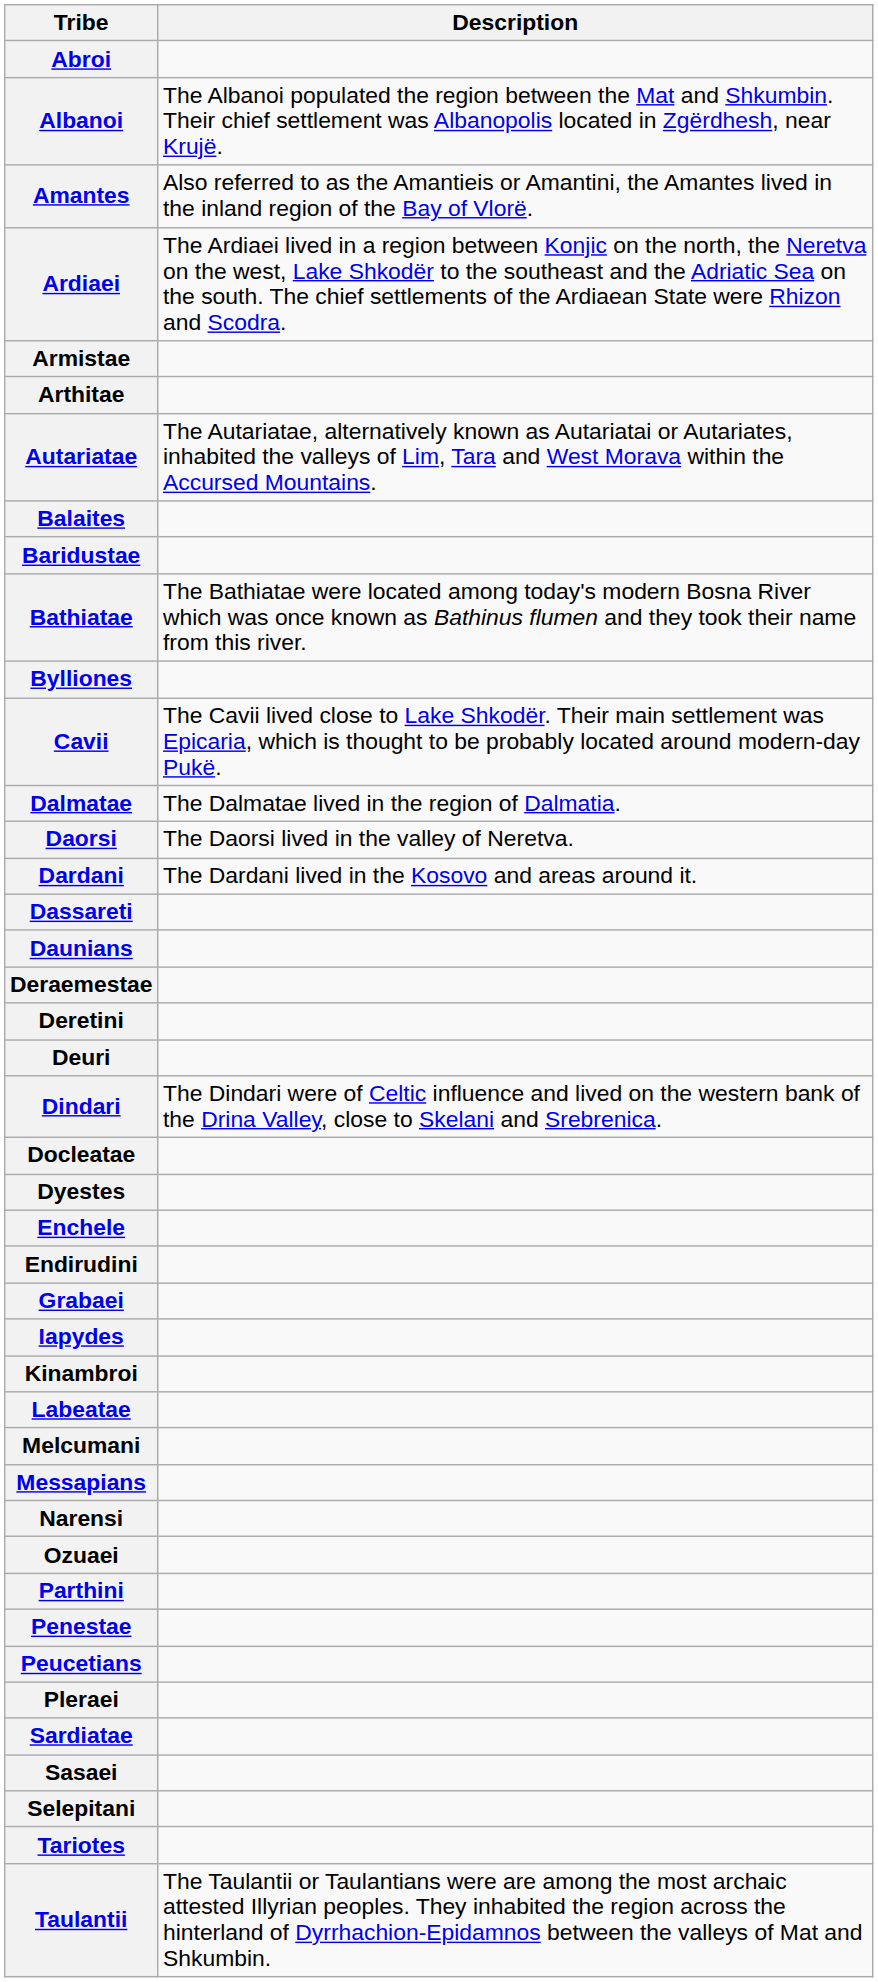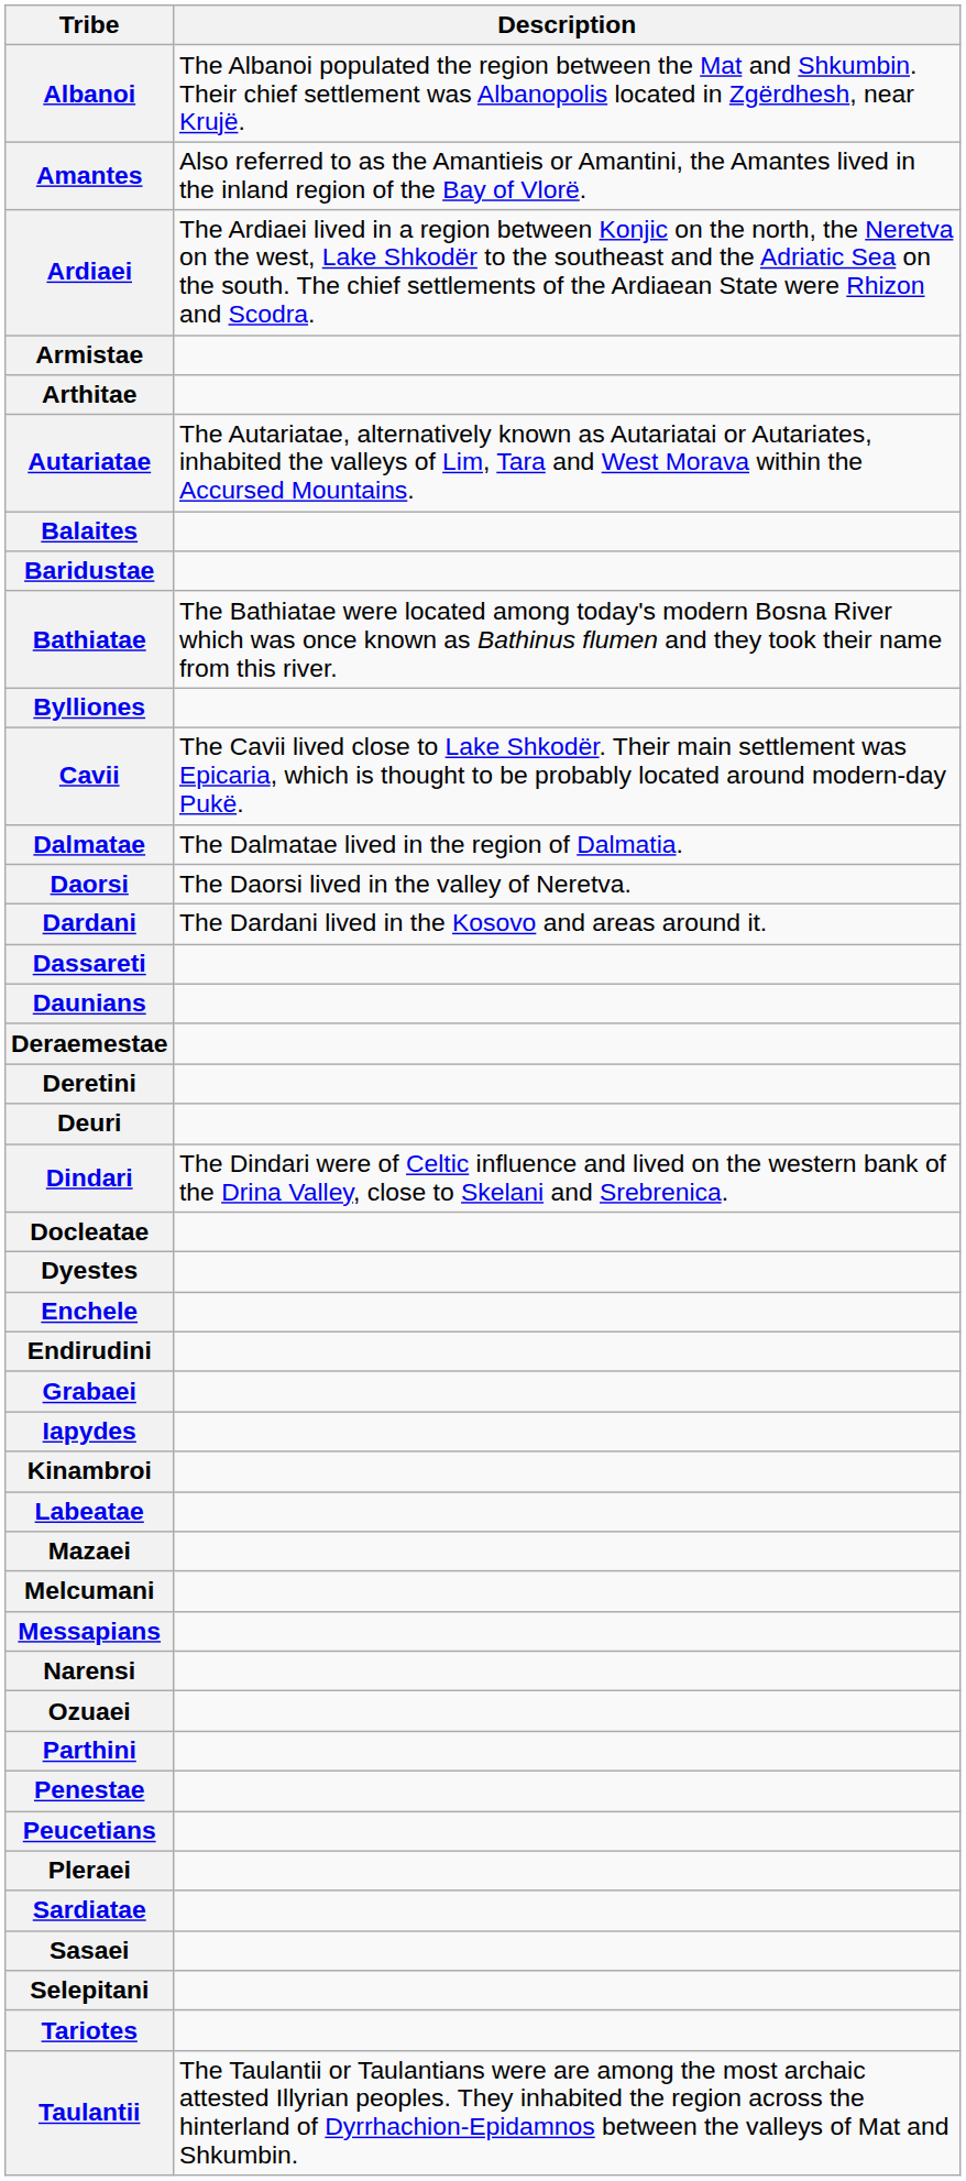 <table class="wikitable sortable">
 <tr>
 <th scope="col">Tribe</th>
 <th scope="col">Description</th>
-</tr>
-<tr>
-<th scope="row"><strong><a href='#'>Abroi</a></strong></th>
-<td></td>
 </tr>
 <tr>
 <th scope="row"><strong><a href='#'>Albanoi</a></strong></th>
 <td>The Albanoi populated the region between the <a href='#'>Mat</a> and <a href='#'>Shkumbin</a>. Their chief settlement was <a href='#'>Albanopolis</a> located in <a href='#'>Zgërdhesh</a>, near <a href='#'>Krujë</a>.</td>
 </tr>
 <tr>
 <th scope="row"><strong><a href='#'>Amantes</a></strong></th>
 <td>Also referred to as the Amantieis or Amantini, the Amantes lived in the inland region of the <a href='#'>Bay of Vlorë</a>.</td>
 </tr>
 <tr>
 <th scope="row"><strong><a href='#'>Ardiaei</a></strong></th>
 <td>The Ardiaei lived in a region between <a href='#'>Konjic</a> on the north, the <a href='#'>Neretva</a> on the west, <a href='#'>Lake Shkodër</a> to the southeast and the <a href='#'>Adriatic Sea</a> on the south. The chief settlements of the Ardiaean State were <a href='#'>Rhizon</a> and <a href='#'>Scodra</a>.</td>
 </tr>
 <tr>
 <th scope="row"><strong>Armistae</strong></th>
 <td></td>
 </tr>
 <tr>
 <th scope="row"><strong>Arthitae</strong></th>
 <td></td>
 </tr>
 <tr>
 <th scope="row"><strong><a href='#'>Autariatae</a></strong></th>
 <td>The Autariatae, alternatively known as Autariatai or Autariates, inhabited the valleys of <a href='#'>Lim</a>, <a href='#'>Tara</a> and <a href='#'>West Morava</a> within the <a href='#'>Accursed Mountains</a>.</td>
 </tr>
 <tr>
 <th scope="row"><strong><a href='#'>Balaites</a></strong></th>
 <td></td>
 </tr>
 <tr>
 <th scope="row"><strong><a href='#'>Baridustae</a></strong></th>
 <td></td>
 </tr>
 <tr>
 <th scope="row"><strong><a href='#'>Bathiatae</a></strong></th>
 <td>The Bathiatae were located among today's modern Bosna River which was once known as <em>Bathinus flumen</em> and they took their name from this river.</td>
 </tr>
 <tr>
 <th scope="row"><strong><a href='#'>Bylliones</a></strong></th>
 <td></td>
 </tr>
 <tr>
 <th scope="row"><strong><a href='#'>Cavii</a></strong></th>
 <td>The Cavii lived close to <a href='#'>Lake Shkodër</a>. Their main settlement was <a href='#'>Epicaria</a>, which is thought to be probably located around modern-day <a href='#'>Pukë</a>.</td>
 </tr>
 <tr>
 <th scope="row"><strong><a href='#'>Dalmatae</a></strong></th>
 <td>The Dalmatae lived in the region of <a href='#'>Dalmatia</a>.</td>
 </tr>
 <tr>
 <th scope="row"><strong><a href='#'>Daorsi</a></strong></th>
 <td>The Daorsi lived in the valley of Neretva.</td>
 </tr>
 <tr>
 <th scope="row"><strong><a href='#'>Dardani</a></strong></th>
 <td>The Dardani lived in the <a href='#'>Kosovo</a> and areas around it.</td>
 </tr>
 <tr>
 <th scope="row"><strong><a href='#'>Dassareti</a></strong></th>
 <td></td>
 </tr>
 <tr>
 <th scope="row"><strong><a href='#'>Daunians</a></strong></th>
 <td></td>
 </tr>
 <tr>
 <th scope="row"><strong>Deraemestae</strong></th>
 <td></td>
 </tr>
 <tr>
 <th scope="row"><strong>Deretini</strong></th>
 <td></td>
 </tr>
 <tr>
 <th scope="row"><strong>Deuri</strong></th>
 <td></td>
 </tr>
 <tr>
 <th scope="row"><strong><a href='#'>Dindari</a></strong></th>
 <td>The Dindari were of <a href='#'>Celtic</a> influence and lived on the western bank of the <a href='#'>Drina Valley</a>, close to <a href='#'>Skelani</a> and <a href='#'>Srebrenica</a>.</td>
 </tr>
 <tr>
 <th scope="row"><strong>Docleatae</strong></th>
 <td></td>
 </tr>
 <tr>
 <th scope="row"><strong>Dyestes</strong></th>
 <td></td>
 </tr>
 <tr>
 <th scope="row"><strong><a href='#'>Enchele</a></strong></th>
 <td></td>
 </tr>
 <tr>
 <th scope="row"><strong>Endirudini</strong></th>
 <td></td>
 </tr>
 <tr>
 <th scope="row"><strong><a href='#'>Grabaei</a></strong></th>
 <td></td>
 </tr>
 <tr>
 <th scope="row"><strong><a href='#'>Iapydes</a></strong></th>
 <td></td>
 </tr>
 <tr>
 <th scope="row"><strong>Kinambroi</strong></th>
 <td></td>
 </tr>
 <tr>
 <th scope="row"><strong><a href='#'>Labeatae</a></strong></th>
 <td></td>
 </tr>
 <tr>
+<th scope="row"><strong>Mazaei</strong></th>
+<td></td>
+</tr>
+<tr>
 <th scope="row"><strong>Melcumani</strong></th>
 <td></td>
 </tr>
 <tr>
 <th scope="row"><strong><a href='#'>Messapians</a></strong></th>
 <td></td>
 </tr>
 <tr>
 <th scope="row"><strong>Narensi</strong></th>
 <td></td>
 </tr>
 <tr>
 <th scope="row"><strong>Ozuaei</strong></th>
 <td></td>
 </tr>
 <tr>
 <th scope="row"><strong><a href='#'>Parthini</a></strong></th>
 <td></td>
 </tr>
 <tr>
 <th scope="row"><strong><a href='#'>Penestae</a></strong></th>
 <td></td>
 </tr>
 <tr>
 <th scope="row"><strong><a href='#'>Peucetians</a></strong></th>
 <td></td>
 </tr>
 <tr>
 <th scope="row"><strong>Pleraei</strong></th>
 <td></td>
 </tr>
 <tr>
 <th scope="row"><strong><a href='#'>Sardiatae</a></strong></th>
 <td></td>
 </tr>
 <tr>
 <th scope="row"><strong>Sasaei</strong></th>
 <td></td>
 </tr>
 <tr>
 <th scope="row"><strong>Selepitani</strong></th>
 <td></td>
 </tr>
 <tr>
 <th scope="row"><strong><a href='#'>Tariotes</a></strong></th>
 <td></td>
 </tr>
 <tr>
 <th scope="row"><strong><a href='#'>Taulantii</a></strong></th>
 <td>The Taulantii or Taulantians were are among the most archaic attested Illyrian peoples. They inhabited the region across the hinterland of <a href='#'>Dyrrhachion-Epidamnos</a> between the valleys of Mat and Shkumbin.</td>
 </tr>
 </table>
